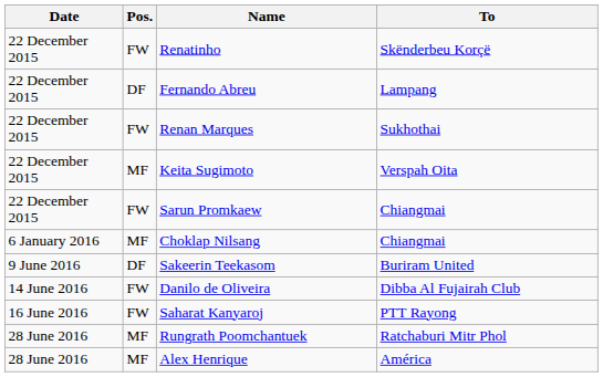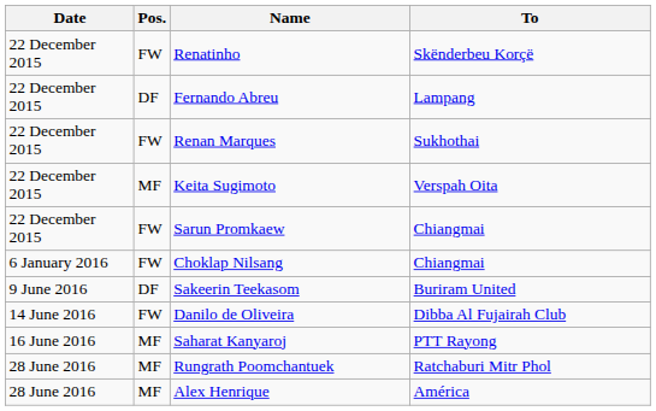 <table class="wikitable">
 <tr>
 <th width="120">Date</th>
 <th>Pos.</th>
 <th width="230">Name</th>
 <th width="230">To</th>
 </tr>
 <tr>
 <td>22 December 2015</td>
 <td>FW</td>
 <td> <a href='#'>Renatinho</a></td>
 <td> <a href='#'>Skënderbeu Korçë</a></td>
 </tr>
 <tr>
 <td>22 December 2015</td>
 <td>DF</td>
 <td> <a href='#'>Fernando Abreu</a></td>
 <td> <a href='#'>Lampang</a></td>
 </tr>
 <tr>
 <td>22 December 2015</td>
 <td>FW</td>
 <td> <a href='#'>Renan Marques</a></td>
 <td> <a href='#'>Sukhothai</a></td>
 </tr>
 <tr>
 <td>22 December 2015</td>
 <td>MF</td>
 <td> <a href='#'>Keita Sugimoto</a></td>
 <td> <a href='#'>Verspah Oita</a></td>
 </tr>
 <tr>
 <td>22 December 2015</td>
 <td>FW</td>
 <td> <a href='#'>Sarun Promkaew</a></td>
 <td> <a href='#'>Chiangmai</a></td>
 </tr>
 <tr>
 <td>6 January 2016</td>
-<td>MF</td>
+<td>FW</td>
 <td> <a href='#'>Choklap Nilsang</a></td>
 <td> <a href='#'>Chiangmai</a></td>
 </tr>
 <tr>
 <td>9 June 2016</td>
 <td>DF</td>
 <td> <a href='#'>Sakeerin Teekasom</a></td>
 <td> <a href='#'>Buriram United</a></td>
 </tr>
 <tr>
 <td>14 June 2016</td>
 <td>FW</td>
 <td> <a href='#'>Danilo de Oliveira</a></td>
 <td> <a href='#'>Dibba Al Fujairah Club</a></td>
 </tr>
 <tr>
 <td>16 June 2016</td>
-<td>FW</td>
+<td>MF</td>
 <td> <a href='#'>Saharat Kanyaroj</a></td>
 <td> <a href='#'>PTT Rayong</a></td>
 </tr>
 <tr>
 <td>28 June 2016</td>
 <td>MF</td>
 <td> <a href='#'>Rungrath Poomchantuek</a></td>
 <td> <a href='#'>Ratchaburi Mitr Phol</a></td>
 </tr>
 <tr>
 <td>28 June 2016</td>
 <td>MF</td>
 <td> <a href='#'>Alex Henrique</a></td>
 <td> <a href='#'>América</a></td>
 </tr>
 </table>
